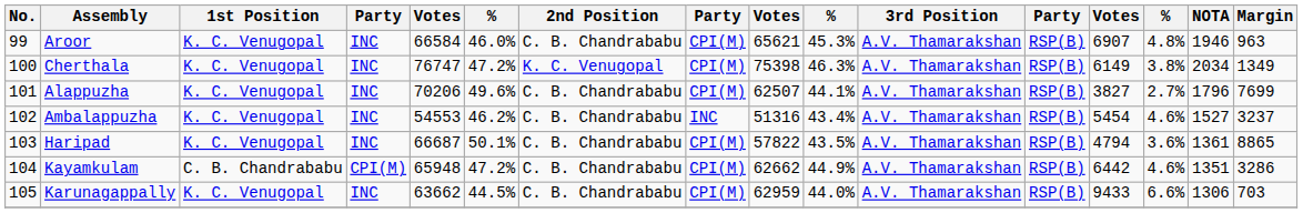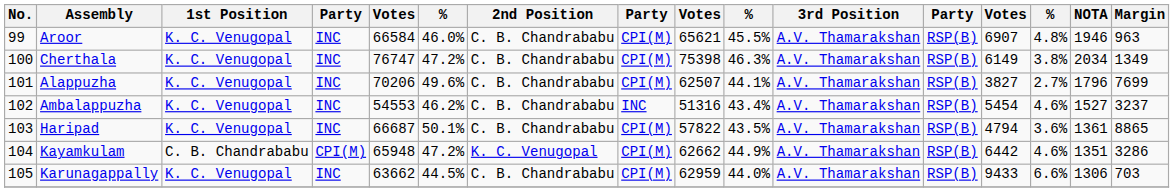 <table class="wikitable sortable" style="font-size: 95%;">
 <tr>
 <th>No.</th>
 <th>Assembly</th>
 <th>1st Position</th>
 <th>Party</th>
 <th>Votes</th>
 <th>%</th>
 <th>2nd Position</th>
 <th>Party</th>
 <th>Votes</th>
 <th>%</th>
 <th>3rd Position</th>
 <th>Party</th>
 <th>Votes</th>
 <th>%</th>
 <th>NOTA</th>
 <th>Margin</th>
 </tr>
 <tr>
 <td>99</td>
 <td><a href='#'>Aroor</a></td>
 <td><a href='#'>K. C. Venugopal</a></td>
 <td><a href='#'>INC</a></td>
 <td>66584</td>
 <td>46.0%</td>
 <td>C. B. Chandrababu</td>
 <td><a href='#'>CPI(M)</a></td>
 <td>65621</td>
-<td>45.3%</td>
+<td>45.5%</td>
 <td><a href='#'>A.V. Thamarakshan</a></td>
 <td><a href='#'>RSP(B)</a></td>
 <td>6907</td>
 <td>4.8%</td>
 <td>1946</td>
 <td>963</td>
 </tr>
 <tr>
 <td>100</td>
 <td><a href='#'>Cherthala</a></td>
 <td><a href='#'>K. C. Venugopal</a></td>
 <td><a href='#'>INC</a></td>
 <td>76747</td>
 <td>47.2%</td>
-<td><a href='#'>K. C. Venugopal</a></td>
+<td>C. B. Chandrababu</td>
 <td><a href='#'>CPI(M)</a></td>
 <td>75398</td>
 <td>46.3%</td>
 <td><a href='#'>A.V. Thamarakshan</a></td>
 <td><a href='#'>RSP(B)</a></td>
 <td>6149</td>
 <td>3.8%</td>
 <td>2034</td>
 <td>1349</td>
 </tr>
 <tr>
 <td>101</td>
 <td><a href='#'>Alappuzha</a></td>
 <td><a href='#'>K. C. Venugopal</a></td>
 <td><a href='#'>INC</a></td>
 <td>70206</td>
 <td>49.6%</td>
 <td>C. B. Chandrababu</td>
 <td><a href='#'>CPI(M)</a></td>
 <td>62507</td>
 <td>44.1%</td>
 <td><a href='#'>A.V. Thamarakshan</a></td>
 <td><a href='#'>RSP(B)</a></td>
 <td>3827</td>
 <td>2.7%</td>
 <td>1796</td>
 <td>7699</td>
 </tr>
 <tr>
 <td>102</td>
 <td><a href='#'>Ambalappuzha</a></td>
 <td><a href='#'>K. C. Venugopal</a></td>
 <td><a href='#'>INC</a></td>
 <td>54553</td>
 <td>46.2%</td>
 <td>C. B. Chandrababu</td>
 <td><a href='#'>INC</a></td>
 <td>51316</td>
 <td>43.4%</td>
 <td><a href='#'>A.V. Thamarakshan</a></td>
 <td><a href='#'>RSP(B)</a></td>
 <td>5454</td>
 <td>4.6%</td>
 <td>1527</td>
 <td>3237</td>
 </tr>
 <tr>
 <td>103</td>
 <td><a href='#'>Haripad</a></td>
 <td><a href='#'>K. C. Venugopal</a></td>
 <td><a href='#'>INC</a></td>
 <td>66687</td>
 <td>50.1%</td>
 <td>C. B. Chandrababu</td>
 <td><a href='#'>CPI(M)</a></td>
 <td>57822</td>
 <td>43.5%</td>
 <td><a href='#'>A.V. Thamarakshan</a></td>
 <td><a href='#'>RSP(B)</a></td>
 <td>4794</td>
 <td>3.6%</td>
 <td>1361</td>
 <td>8865</td>
 </tr>
 <tr>
 <td>104</td>
 <td><a href='#'>Kayamkulam</a></td>
 <td>C. B. Chandrababu</td>
 <td><a href='#'>CPI(M)</a></td>
 <td>65948</td>
 <td>47.2%</td>
-<td>C. B. Chandrababu</td>
+<td><a href='#'>K. C. Venugopal</a></td>
 <td><a href='#'>CPI(M)</a></td>
 <td>62662</td>
 <td>44.9%</td>
 <td><a href='#'>A.V. Thamarakshan</a></td>
 <td><a href='#'>RSP(B)</a></td>
 <td>6442</td>
 <td>4.6%</td>
 <td>1351</td>
 <td>3286</td>
 </tr>
 <tr>
 <td>105</td>
 <td><a href='#'>Karunagappally</a></td>
 <td><a href='#'>K. C. Venugopal</a></td>
 <td><a href='#'>INC</a></td>
 <td>63662</td>
 <td>44.5%</td>
 <td>C. B. Chandrababu</td>
 <td><a href='#'>CPI(M)</a></td>
 <td>62959</td>
 <td>44.0%</td>
 <td><a href='#'>A.V. Thamarakshan</a></td>
 <td><a href='#'>RSP(B)</a></td>
 <td>9433</td>
 <td>6.6%</td>
 <td>1306</td>
 <td>703</td>
 </tr>
 <tr>
 </tr>
 <tr>
 </tr>
 </table>
